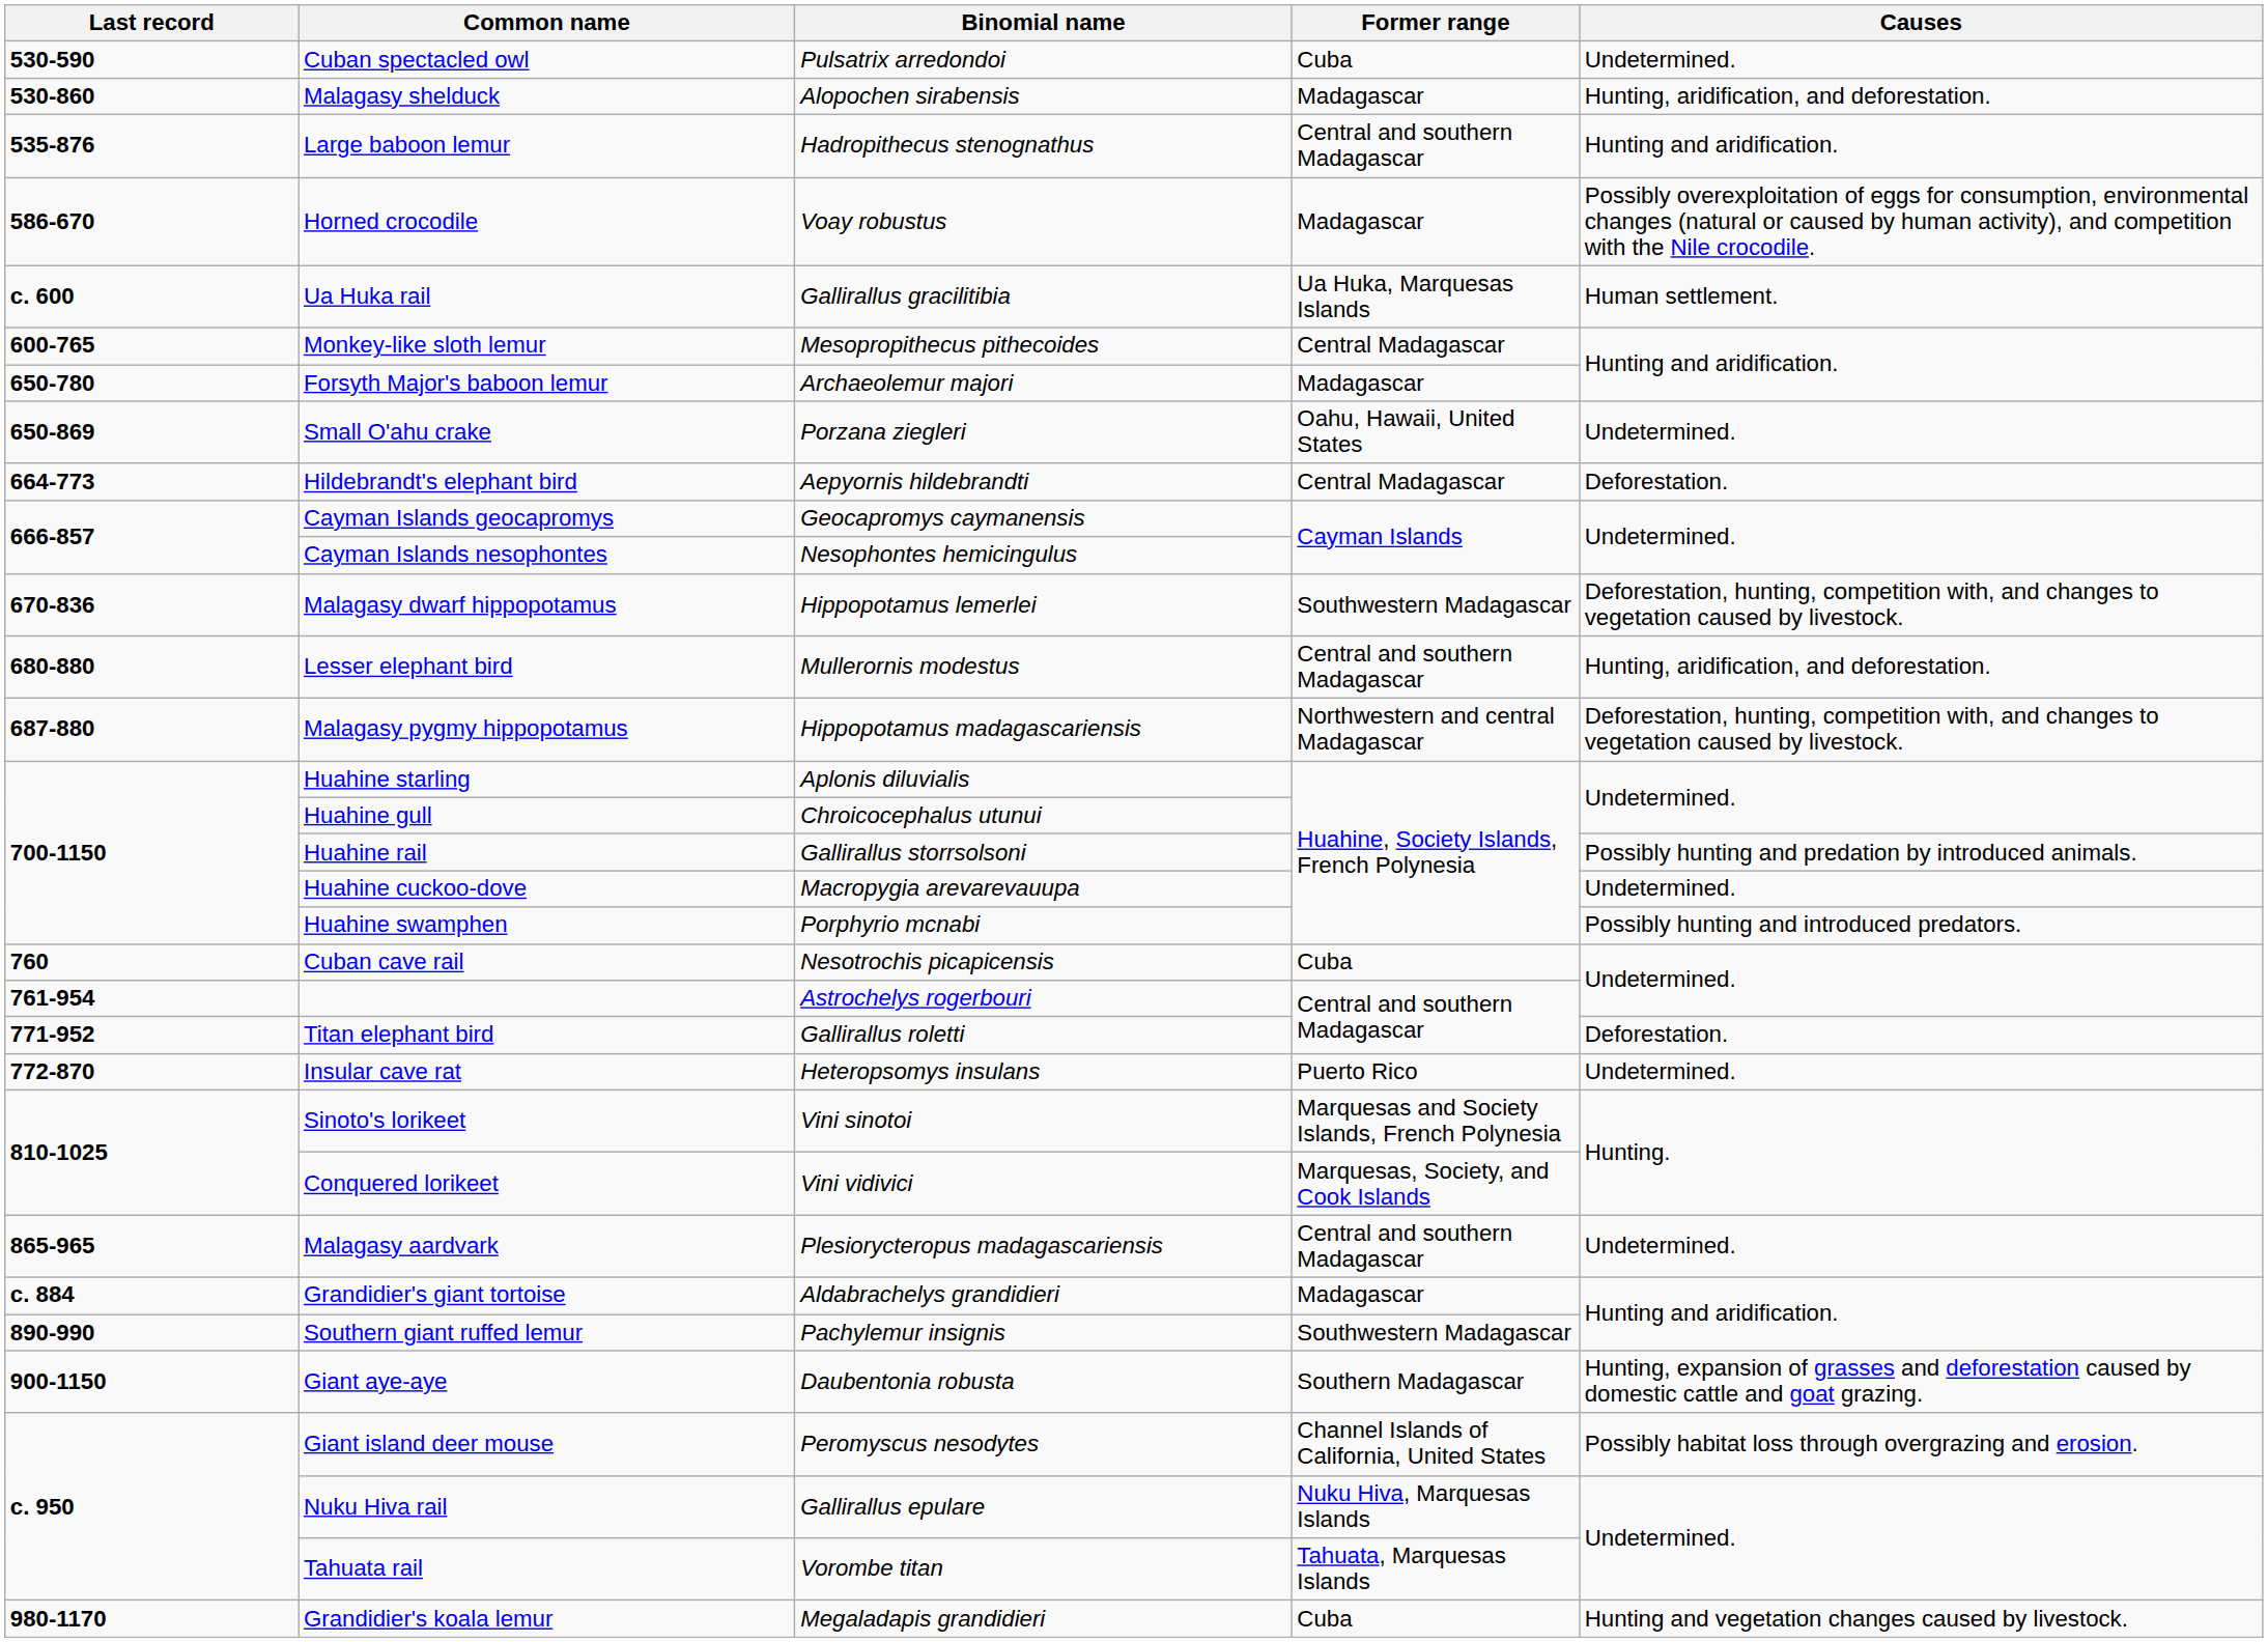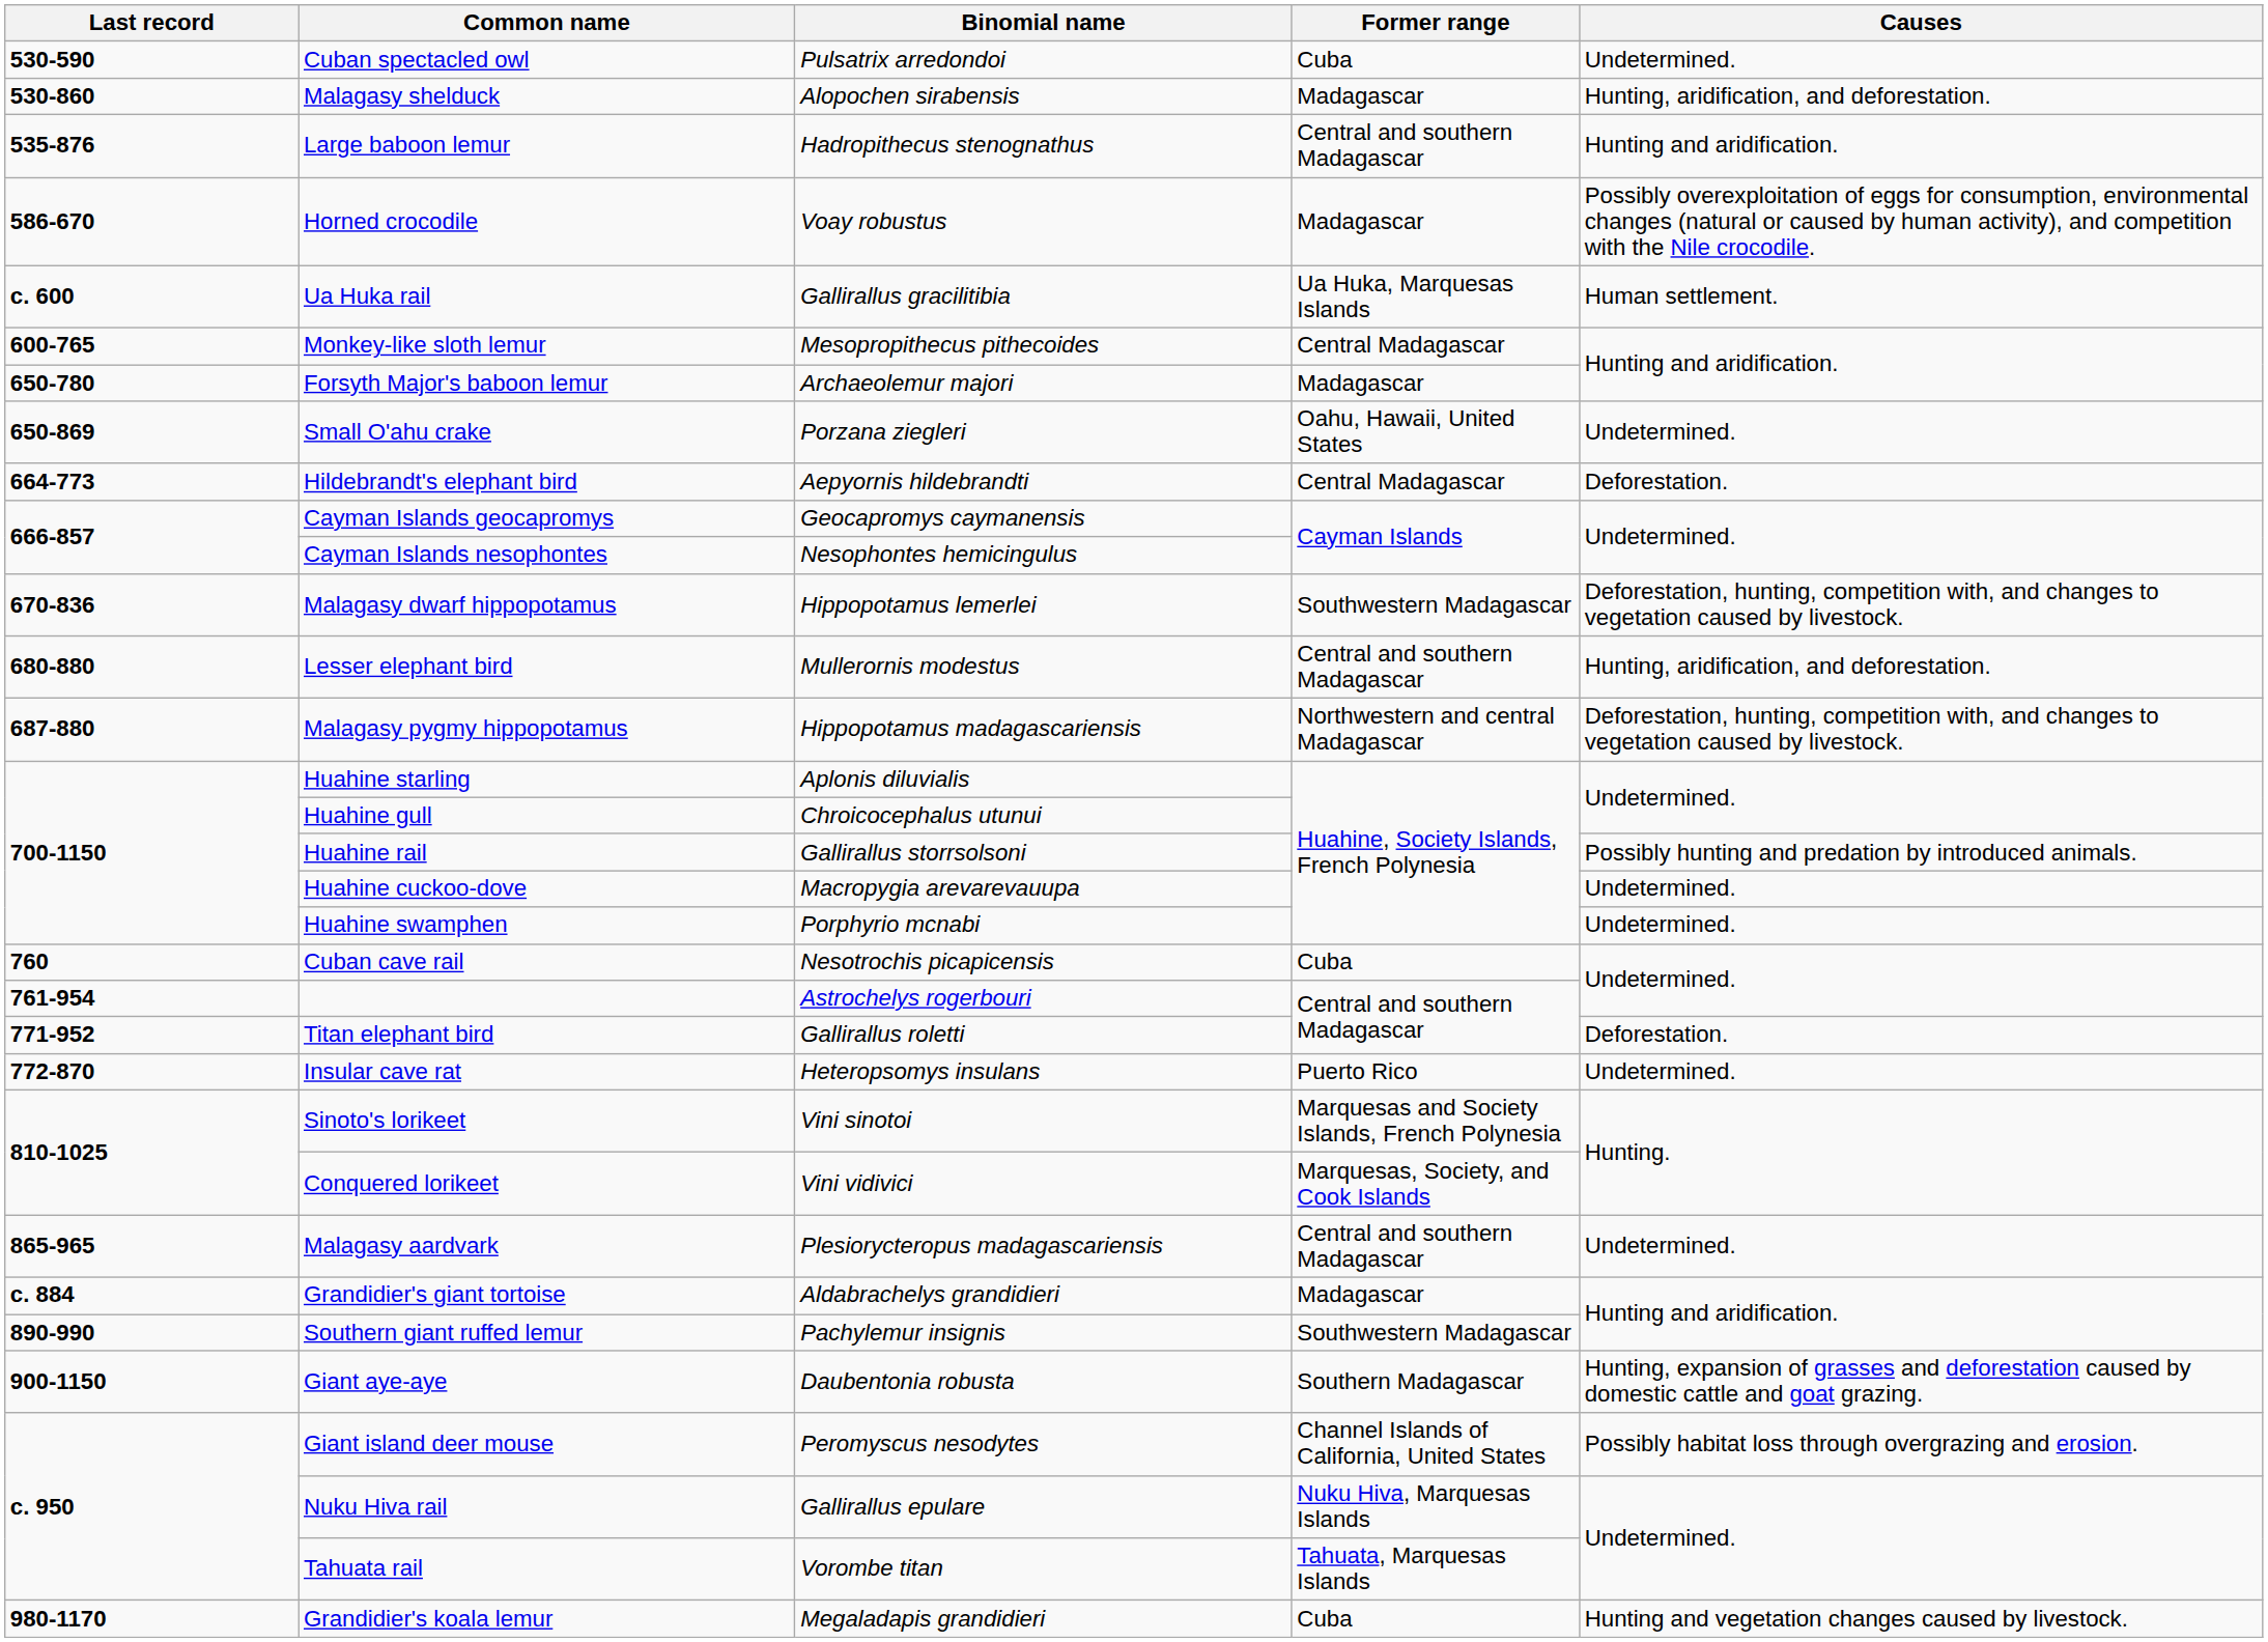 <table class="wikitable sortable">
 <tr>
 <th style="width:13%;">Last record</th>
 <th style="width:22%;">Common name</th>
 <th style="width:22%;">Binomial name</th>
 <th>Former range</th>
 <th>Causes</th>
 </tr>
 <tr>
 <td><strong>530-590</strong></td>
 <td><a href='#'>Cuban spectacled owl</a></td>
 <td><em>Pulsatrix arredondoi</em></td>
 <td>Cuba</td>
 <td>Undetermined.</td>
 </tr>
 <tr>
 <td><strong>530-860</strong></td>
 <td><a href='#'>Malagasy shelduck</a></td>
 <td><em>Alopochen sirabensis</em></td>
 <td>Madagascar</td>
 <td>Hunting, aridification, and deforestation.</td>
 </tr>
 <tr>
 <td><strong>535-876</strong></td>
 <td><a href='#'>Large baboon lemur</a></td>
 <td><em>Hadropithecus stenognathus</em></td>
 <td>Central and southern Madagascar</td>
 <td>Hunting and aridification.</td>
 </tr>
 <tr>
 <td><strong>586-670</strong></td>
 <td><a href='#'>Horned crocodile</a></td>
 <td><em>Voay robustus</em></td>
 <td>Madagascar</td>
 <td>Possibly overexploitation of eggs for consumption, environmental changes (natural or caused by human activity), and competition with the <a href='#'>Nile crocodile</a>.</td>
 </tr>
 <tr>
 <td><strong>c. 600</strong></td>
 <td><a href='#'>Ua Huka rail</a></td>
 <td><em>Gallirallus gracilitibia</em></td>
 <td>Ua Huka, Marquesas Islands</td>
 <td>Human settlement.</td>
 </tr>
 <tr>
 <td><strong>600-765</strong></td>
 <td><a href='#'>Monkey-like sloth lemur</a></td>
 <td><em>Mesopropithecus pithecoides</em></td>
 <td>Central Madagascar</td>
 <td rowspan="2">Hunting and aridification.</td>
 </tr>
 <tr>
 <td><strong>650-780</strong></td>
 <td><a href='#'>Forsyth Major's baboon lemur</a></td>
 <td><em>Archaeolemur majori</em></td>
 <td>Madagascar</td>
 </tr>
 <tr>
 <td><strong>650-869</strong></td>
 <td><a href='#'>Small O'ahu crake</a></td>
 <td><em>Porzana ziegleri</em></td>
 <td>Oahu, Hawaii, United States</td>
 <td>Undetermined.</td>
 </tr>
 <tr>
 <td><strong>664-773</strong></td>
 <td><a href='#'>Hildebrandt's elephant bird</a></td>
 <td><em>Aepyornis hildebrandti</em></td>
 <td>Central Madagascar</td>
 <td>Deforestation.</td>
 </tr>
 <tr>
 <td rowspan="2"><strong>666-857</strong></td>
 <td><a href='#'>Cayman Islands geocapromys</a></td>
 <td><em>Geocapromys caymanensis</em></td>
 <td rowspan="2"><a href='#'>Cayman Islands</a></td>
 <td rowspan="2">Undetermined.</td>
 </tr>
 <tr>
 <td><a href='#'>Cayman Islands nesophontes</a></td>
 <td><em>Nesophontes hemicingulus</em></td>
 </tr>
 <tr>
 <td><strong>670-836</strong></td>
 <td><a href='#'>Malagasy dwarf hippopotamus</a></td>
 <td><em>Hippopotamus lemerlei</em></td>
 <td>Southwestern Madagascar</td>
 <td>Deforestation, hunting, competition with, and changes to vegetation caused by livestock.</td>
 </tr>
 <tr>
 <td><strong>680-880</strong></td>
 <td><a href='#'>Lesser elephant bird</a></td>
 <td><em>Mullerornis modestus</em></td>
 <td>Central and southern Madagascar</td>
 <td>Hunting, aridification, and deforestation.</td>
 </tr>
 <tr>
 <td><strong>687-880</strong></td>
 <td><a href='#'>Malagasy pygmy hippopotamus</a></td>
 <td><em>Hippopotamus madagascariensis</em></td>
 <td>Northwestern and central Madagascar</td>
 <td>Deforestation, hunting, competition with, and changes to vegetation caused by livestock.</td>
 </tr>
 <tr>
 <td rowspan="5"><strong>700-1150</strong></td>
 <td><a href='#'>Huahine starling</a></td>
 <td><em>Aplonis diluvialis</em></td>
 <td rowspan="5"><a href='#'>Huahine</a>, <a href='#'>Society Islands</a>, French Polynesia</td>
 <td rowspan="2">Undetermined.</td>
 </tr>
 <tr>
 <td><a href='#'>Huahine gull</a></td>
 <td><em>Chroicocephalus utunui</em></td>
 </tr>
 <tr>
 <td><a href='#'>Huahine rail</a></td>
 <td><em>Gallirallus storrsolsoni</em></td>
 <td>Possibly hunting and predation by introduced animals.</td>
 </tr>
 <tr>
 <td><a href='#'>Huahine cuckoo-dove</a></td>
 <td><em>Macropygia arevarevauupa</em></td>
 <td>Undetermined.</td>
 </tr>
 <tr>
 <td><a href='#'>Huahine swamphen</a></td>
 <td><em>Porphyrio mcnabi</em></td>
-<td>Possibly hunting and introduced predators.</td>
+<td>Undetermined.</td>
 </tr>
 <tr>
 <td><strong>760</strong></td>
 <td><a href='#'>Cuban cave rail</a></td>
 <td><em>Nesotrochis picapicensis</em></td>
 <td>Cuba</td>
 <td rowspan="2">Undetermined.</td>
 </tr>
 <tr>
 <td><strong>761-954</strong></td>
 <td></td>
 <td><em><a href='#'>Astrochelys rogerbouri</a></em></td>
 <td rowspan="2">Central and southern Madagascar</td>
 </tr>
 <tr>
 <td><strong>771-952</strong></td>
 <td><a href='#'>Titan elephant bird</a></td>
 <td><em>Gallirallus roletti</em></td>
 <td>Deforestation.</td>
 </tr>
 <tr>
 <td><strong>772-870</strong></td>
 <td><a href='#'>Insular cave rat</a></td>
 <td><em>Heteropsomys insulans</em></td>
 <td>Puerto Rico</td>
 <td>Undetermined.</td>
 </tr>
 <tr>
 <td rowspan="2"><strong>810-1025</strong></td>
 <td><a href='#'>Sinoto's lorikeet</a></td>
 <td><em>Vini sinotoi</em></td>
 <td>Marquesas and Society Islands, French Polynesia</td>
 <td rowspan="2">Hunting.</td>
 </tr>
 <tr>
 <td><a href='#'>Conquered lorikeet</a></td>
 <td><em>Vini vidivici</em></td>
 <td>Marquesas, Society, and <a href='#'>Cook Islands</a></td>
 </tr>
 <tr>
 <td><strong>865-965</strong></td>
 <td><a href='#'>Malagasy aardvark</a></td>
 <td><em>Plesiorycteropus madagascariensis</em></td>
 <td>Central and southern Madagascar</td>
 <td>Undetermined.</td>
 </tr>
 <tr>
 <td><strong>c. 884</strong></td>
 <td><a href='#'>Grandidier's giant tortoise</a></td>
 <td><em>Aldabrachelys grandidieri</em></td>
 <td>Madagascar</td>
 <td rowspan="2">Hunting and aridification.</td>
 </tr>
 <tr>
 <td><strong>890-990</strong></td>
 <td><a href='#'>Southern giant ruffed lemur</a></td>
 <td><em>Pachylemur insignis</em></td>
 <td>Southwestern Madagascar</td>
 </tr>
 <tr>
 <td><strong>900-1150</strong></td>
 <td><a href='#'>Giant aye-aye</a></td>
 <td><em>Daubentonia robusta</em></td>
 <td>Southern Madagascar</td>
 <td>Hunting, expansion of <a href='#'>grasses</a> and <a href='#'>deforestation</a> caused by domestic cattle and <a href='#'>goat</a> grazing.</td>
 </tr>
 <tr>
 <td rowspan="3"><strong>c. 950</strong></td>
 <td><a href='#'>Giant island deer mouse</a></td>
 <td><em>Peromyscus nesodytes</em></td>
 <td>Channel Islands of California, United States</td>
 <td>Possibly habitat loss through overgrazing and <a href='#'>erosion</a>.</td>
 </tr>
 <tr>
 <td><a href='#'>Nuku Hiva rail</a></td>
 <td><em>Gallirallus epulare</em></td>
 <td><a href='#'>Nuku Hiva</a>, Marquesas Islands</td>
 <td rowspan="2">Undetermined.</td>
 </tr>
 <tr>
 <td><a href='#'>Tahuata rail</a></td>
 <td><em>Vorombe titan</em></td>
 <td><a href='#'>Tahuata</a>, Marquesas Islands</td>
 </tr>
 <tr>
 <td><strong>980-1170</strong></td>
 <td><a href='#'>Grandidier's koala lemur</a></td>
 <td><em>Megaladapis grandidieri</em></td>
 <td>Cuba</td>
 <td>Hunting and vegetation changes caused by livestock.</td>
 </tr>
 </table>
